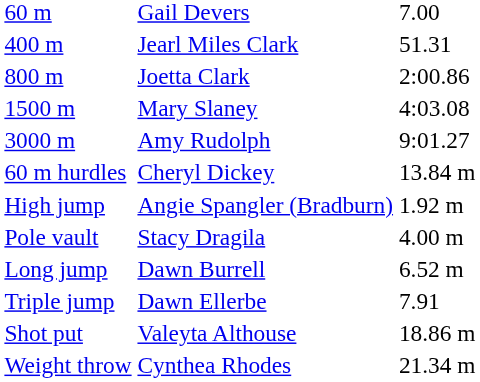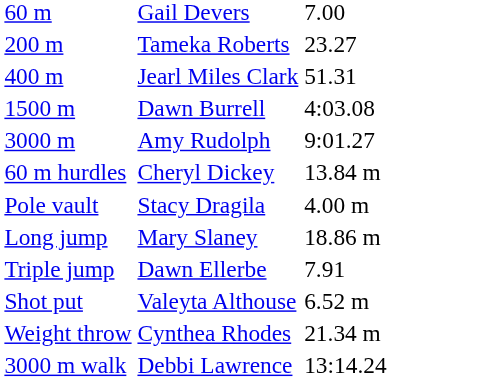 <table>
 <tr>
 <td><a href='#'>60 m</a></td>
 <td><a href='#'>Gail Devers</a></td>
 <td>7.00</td>
+<td></td>
+<td></td>
+<td></td>
+<td></td>
+</tr>
+<tr>
+<td><a href='#'>200 m</a></td>
+<td><a href='#'>Tameka Roberts</a></td>
+<td>23.27</td>
 <td></td>
 <td></td>
 <td></td>
 <td></td>
 </tr>
 <tr>
 <td><a href='#'>400 m</a></td>
 <td><a href='#'>Jearl Miles Clark</a></td>
 <td>51.31</td>
 <td></td>
 <td></td>
 <td></td>
 <td></td>
 </tr>
 <tr>
-<td><a href='#'>800 m</a></td>
-<td><a href='#'>Joetta Clark</a></td>
-<td>2:00.86</td>
-<td></td>
-<td></td>
-<td></td>
-<td></td>
-</tr>
-<tr>
 <td><a href='#'>1500 m</a></td>
-<td><a href='#'>Mary Slaney</a></td>
+<td><a href='#'>Dawn Burrell</a></td>
 <td>4:03.08</td>
 <td></td>
 <td></td>
 <td></td>
 <td></td>
 </tr>
 <tr>
 <td><a href='#'>3000 m</a></td>
 <td><a href='#'>Amy Rudolph</a></td>
 <td>9:01.27</td>
 <td></td>
 <td></td>
 <td></td>
 <td></td>
 </tr>
 <tr>
 <td><a href='#'>60 m hurdles</a></td>
 <td><a href='#'>Cheryl Dickey</a></td>
 <td>13.84 m</td>
 <td></td>
 <td></td>
 <td></td>
 <td></td>
 </tr>
 <tr>
-<td><a href='#'>High jump</a></td>
-<td><a href='#'>Angie Spangler (Bradburn)</a></td>
-<td>1.92 m</td>
-<td></td>
-<td></td>
-<td></td>
-<td></td>
-</tr>
-<tr>
 <td><a href='#'>Pole vault</a></td>
 <td><a href='#'>Stacy Dragila</a></td>
 <td>4.00 m</td>
 <td></td>
 <td></td>
 <td></td>
 <td></td>
 </tr>
 <tr>
 <td><a href='#'>Long jump</a></td>
-<td><a href='#'>Dawn Burrell</a></td>
-<td>6.52 m</td>
+<td><a href='#'>Mary Slaney</a></td>
+<td>18.86 m</td>
 <td></td>
 <td></td>
 <td></td>
 <td></td>
 </tr>
 <tr>
 <td><a href='#'>Triple jump</a></td>
 <td><a href='#'>Dawn Ellerbe</a></td>
 <td>7.91</td>
 <td></td>
 <td></td>
 <td></td>
 <td></td>
 </tr>
 <tr>
 <td><a href='#'>Shot put</a></td>
 <td><a href='#'>Valeyta Althouse</a></td>
-<td>18.86 m</td>
+<td>6.52 m</td>
 <td></td>
 <td></td>
 <td></td>
 <td></td>
 </tr>
 <tr>
 <td><a href='#'>Weight throw</a></td>
 <td><a href='#'>Cynthea Rhodes</a></td>
 <td>21.34 m</td>
 <td></td>
 <td></td>
 <td></td>
 <td></td>
 </tr>
+<tr>
+<td><a href='#'>3000 m walk</a></td>
+<td><a href='#'>Debbi Lawrence</a></td>
+<td>13:14.24</td>
+<td></td>
+<td></td>
+<td></td>
+<td></td>
+</tr>
 </table>
